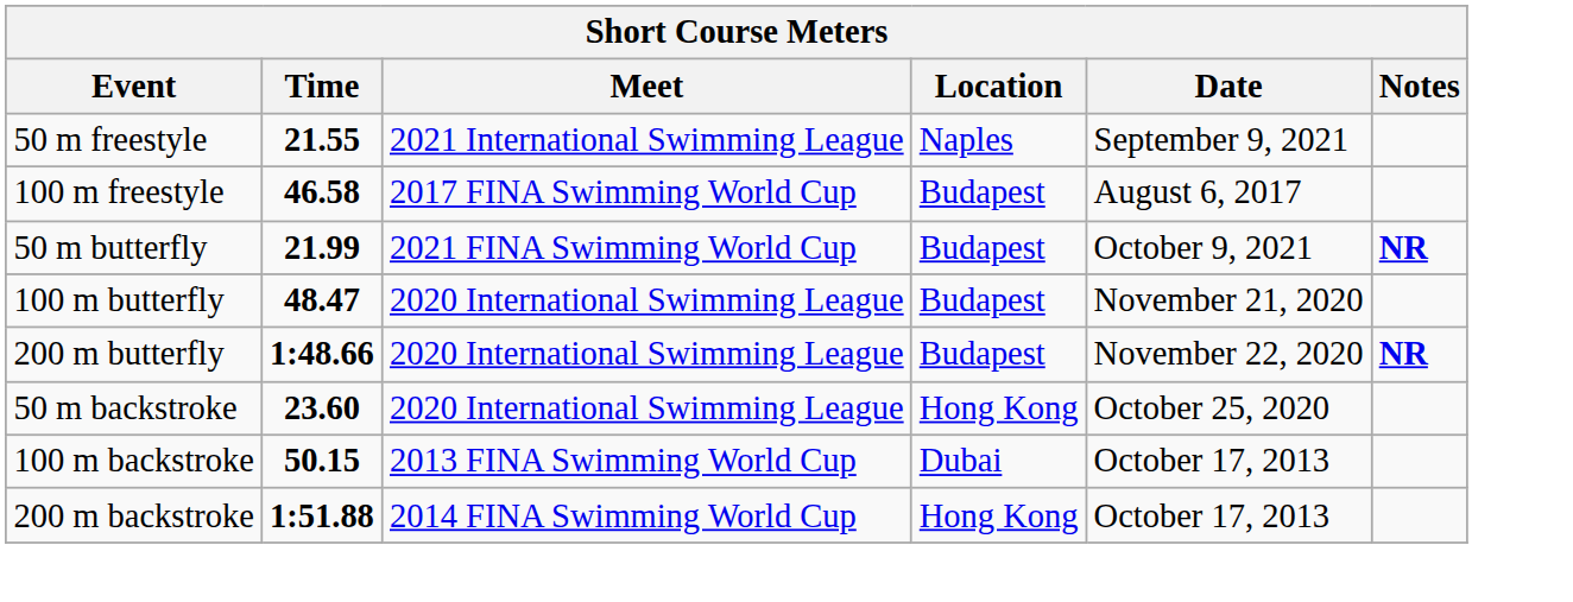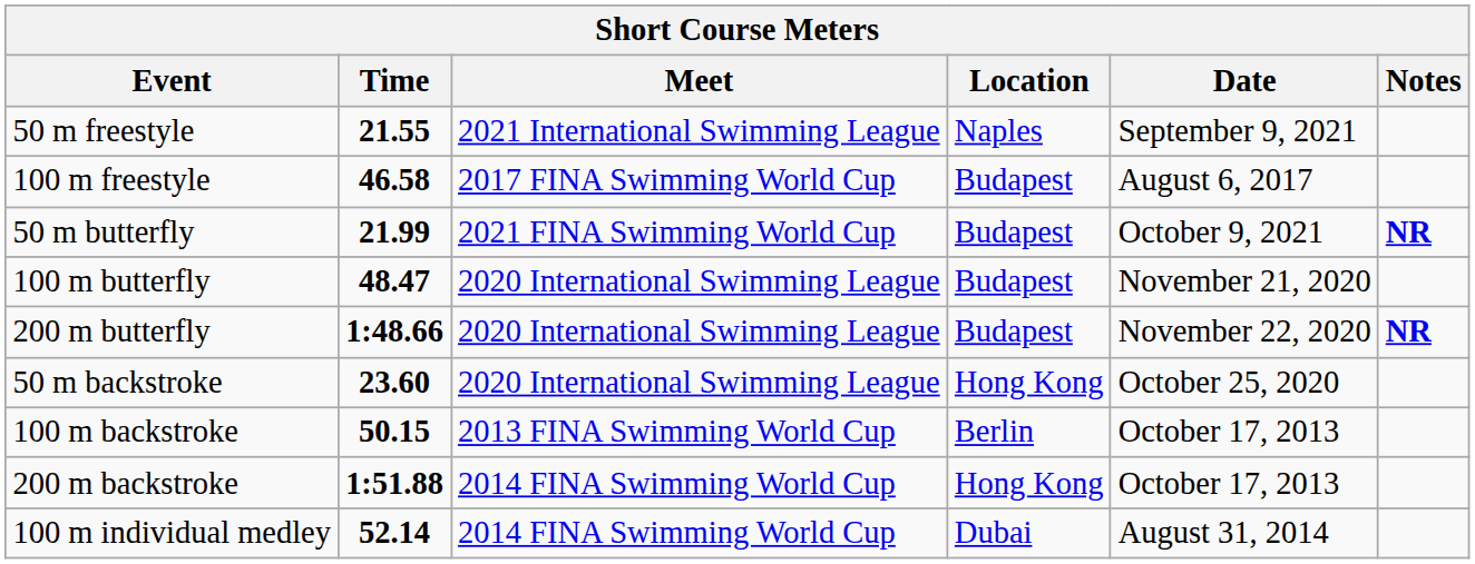 <table class="wikitable">
 <tr>
 <th colspan="6">Short Course Meters</th>
 </tr>
 <tr>
 <th>Event</th>
 <th>Time</th>
 <th>Meet</th>
 <th>Location</th>
 <th>Date</th>
 <th>Notes</th>
 </tr>
 <tr>
 <td>50 m freestyle</td>
 <td align="center"><strong>21.55</strong></td>
 <td><a href='#'>2021 International Swimming League</a></td>
 <td><a href='#'>Naples</a></td>
 <td>September 9, 2021</td>
 <td></td>
 </tr>
 <tr>
 <td>100 m freestyle</td>
 <td align="center"><strong>46.58</strong></td>
 <td><a href='#'>2017 FINA Swimming World Cup</a></td>
 <td><a href='#'>Budapest</a></td>
 <td>August 6, 2017</td>
 <td></td>
 </tr>
 <tr>
 <td>50 m butterfly</td>
 <td align="center"><strong>21.99</strong></td>
 <td><a href='#'>2021 FINA Swimming World Cup</a></td>
 <td><a href='#'>Budapest</a></td>
 <td>October 9, 2021</td>
 <td><strong><a href='#'>NR</a></strong></td>
 </tr>
 <tr>
 <td>100 m butterfly</td>
 <td align="center"><strong>48.47</strong></td>
 <td><a href='#'>2020 International Swimming League</a></td>
 <td><a href='#'>Budapest</a></td>
 <td>November 21, 2020</td>
 <td></td>
 </tr>
 <tr>
 <td>200 m butterfly</td>
 <td align="center"><strong>1:48.66</strong></td>
 <td><a href='#'>2020 International Swimming League</a></td>
 <td><a href='#'>Budapest</a></td>
 <td>November 22, 2020</td>
 <td><strong><a href='#'>NR</a></strong></td>
 </tr>
 <tr>
 <td>50 m backstroke</td>
 <td align="center"><strong>23.60</strong></td>
 <td><a href='#'>2020 International Swimming League</a></td>
 <td><a href='#'>Hong Kong</a></td>
 <td>October 25, 2020</td>
 <td></td>
 </tr>
 <tr>
 <td>100 m backstroke</td>
 <td align="center"><strong>50.15</strong></td>
 <td><a href='#'>2013 FINA Swimming World Cup</a></td>
-<td><a href='#'>Dubai</a></td>
+<td><a href='#'>Berlin</a></td>
 <td>October 17, 2013</td>
 <td></td>
 </tr>
 <tr>
 <td>200 m backstroke</td>
 <td align="center"><strong>1:51.88</strong></td>
 <td><a href='#'>2014 FINA Swimming World Cup</a></td>
 <td><a href='#'>Hong Kong</a></td>
 <td>October 17, 2013</td>
 <td></td>
 </tr>
+<tr>
+<td>100 m individual medley</td>
+<td align="center"><strong>52.14</strong></td>
+<td><a href='#'>2014 FINA Swimming World Cup</a></td>
+<td><a href='#'>Dubai</a></td>
+<td>August 31, 2014</td>
+<td></td>
+</tr>
 </table>
